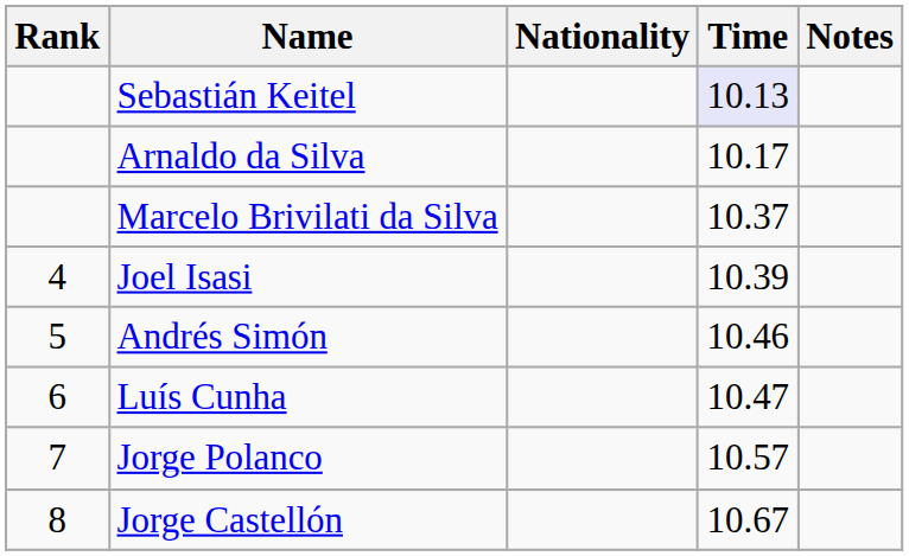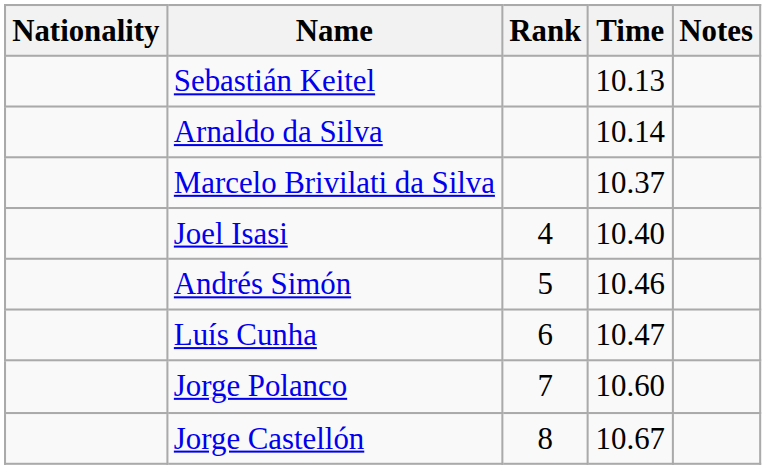 <table class="wikitable sortable" style="text-align:center;font-size:95%">
 <tr>
+<th>Nationality</th>
+<th>Name</th>
 <th>Rank</th>
-<th>Name</th>
-<th>Nationality</th>
 <th>Time</th>
 <th>Notes</th>
 </tr>
 <tr>
+<td align=left></td>
+<td align=left><a href='#'>Sebastián Keitel</a></td>
 <td></td>
-<td align=left><a href='#'>Sebastián Keitel</a></td>
-<td align=left></td>
-<td style="background: lavender;">10.13</td>
+<td>10.13</td>
 <td></td>
 </tr>
 <tr>
+<td align=left></td>
+<td align=left><a href='#'>Arnaldo da Silva</a></td>
 <td></td>
-<td align=left><a href='#'>Arnaldo da Silva</a></td>
-<td align=left></td>
-<td>10.17</td>
+<td>10.14</td>
 <td></td>
 </tr>
 <tr>
+<td align=left></td>
+<td align=left><a href='#'>Marcelo Brivilati da Silva</a></td>
 <td></td>
-<td align=left><a href='#'>Marcelo Brivilati da Silva</a></td>
-<td align=left></td>
 <td>10.37</td>
 <td></td>
 </tr>
 <tr>
+<td align=left></td>
+<td align=left><a href='#'>Joel Isasi</a></td>
 <td>4</td>
-<td align=left><a href='#'>Joel Isasi</a></td>
-<td align=left></td>
-<td>10.39</td>
+<td>10.40</td>
 <td></td>
 </tr>
 <tr>
+<td align=left></td>
+<td align=left><a href='#'>Andrés Simón</a></td>
 <td>5</td>
-<td align=left><a href='#'>Andrés Simón</a></td>
-<td align=left></td>
 <td>10.46</td>
 <td></td>
 </tr>
 <tr>
+<td align=left></td>
+<td align=left><a href='#'>Luís Cunha</a></td>
 <td>6</td>
-<td align=left><a href='#'>Luís Cunha</a></td>
-<td align=left></td>
 <td>10.47</td>
 <td></td>
 </tr>
 <tr>
+<td align=left></td>
+<td align=left><a href='#'>Jorge Polanco</a></td>
 <td>7</td>
-<td align=left><a href='#'>Jorge Polanco</a></td>
-<td align=left></td>
-<td>10.57</td>
+<td>10.60</td>
 <td></td>
 </tr>
 <tr>
+<td align=left></td>
+<td align=left><a href='#'>Jorge Castellón</a></td>
 <td>8</td>
-<td align=left><a href='#'>Jorge Castellón</a></td>
-<td align=left></td>
 <td>10.67</td>
 <td></td>
 </tr>
 </table>
